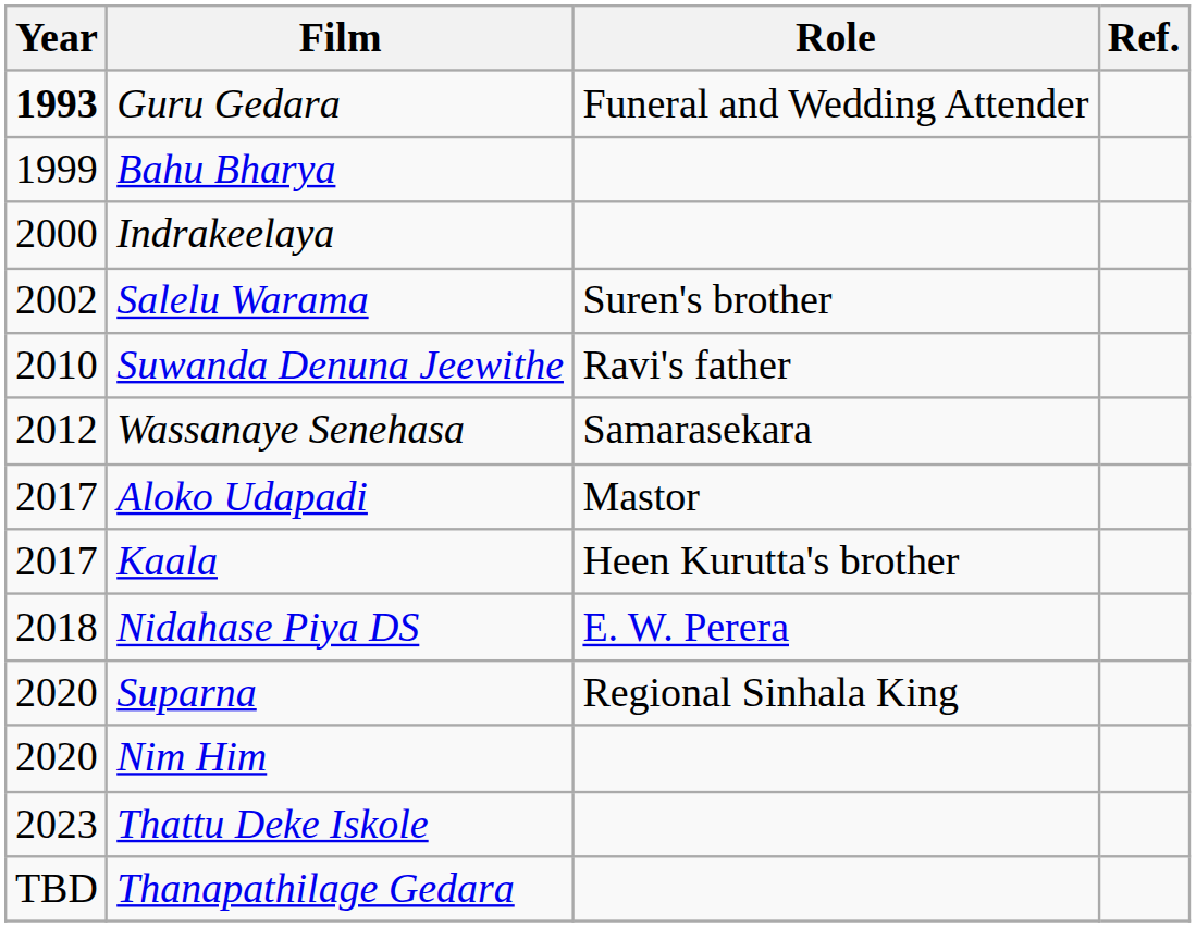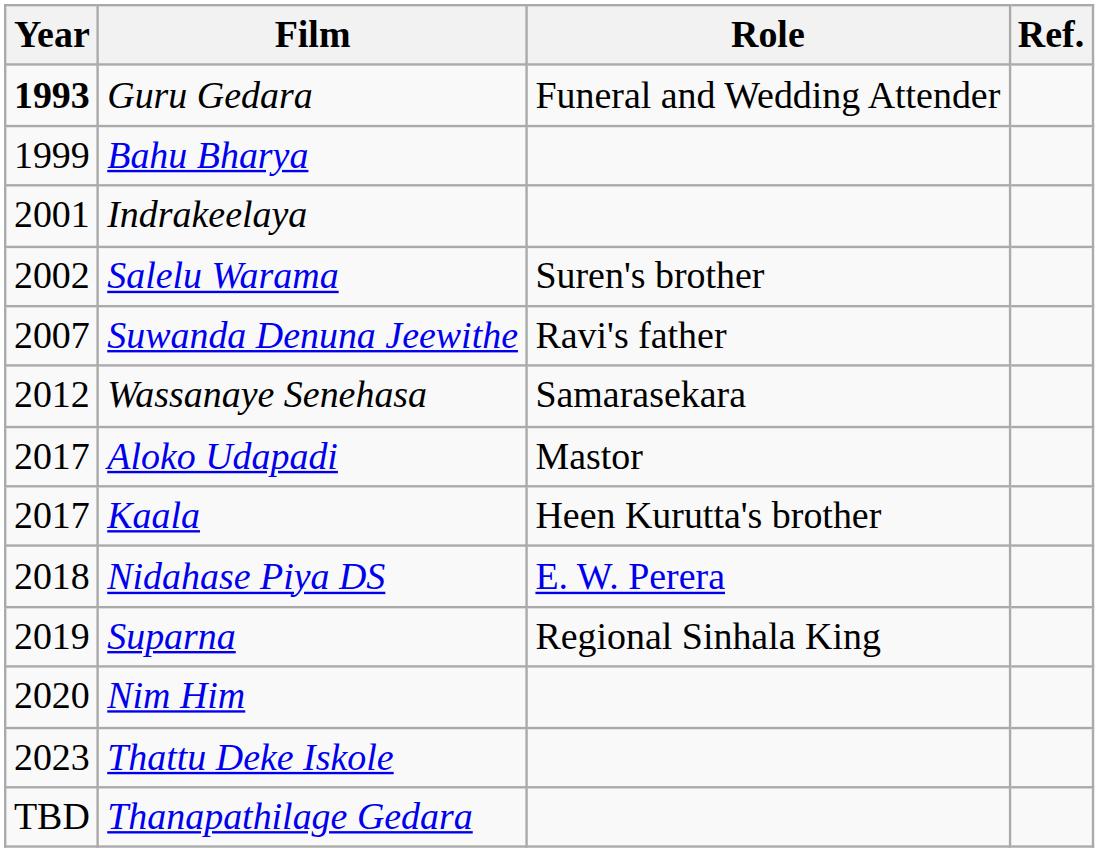 <table class="wikitable">
 <tr>
 <th>Year</th>
 <th>Film</th>
 <th>Role</th>
 <th>Ref.</th>
 </tr>
 <tr>
 <td><strong>1993</strong></td>
 <td><em>Guru Gedara</em></td>
 <td>Funeral and Wedding Attender</td>
 <td></td>
 </tr>
 <tr>
 <td>1999</td>
 <td><em><a href='#'>Bahu Bharya</a></em></td>
 <td></td>
 <td></td>
 </tr>
 <tr>
-<td>2000</td>
+<td>2001</td>
 <td><em>Indrakeelaya</em></td>
 <td></td>
 <td></td>
 </tr>
 <tr>
 <td>2002</td>
 <td><em><a href='#'>Salelu Warama</a></em></td>
 <td>Suren's brother</td>
 <td></td>
 </tr>
 <tr>
-<td>2010</td>
+<td>2007</td>
 <td><em><a href='#'>Suwanda Denuna Jeewithe</a></em></td>
 <td>Ravi's father</td>
 <td></td>
 </tr>
 <tr>
 <td>2012</td>
 <td><em>Wassanaye Senehasa</em></td>
 <td>Samarasekara</td>
 <td></td>
 </tr>
 <tr>
 <td>2017</td>
 <td><em><a href='#'>Aloko Udapadi</a></em></td>
 <td>Mastor</td>
 <td></td>
 </tr>
 <tr>
 <td>2017</td>
 <td><em><a href='#'>Kaala</a></em></td>
 <td>Heen Kurutta's brother</td>
 <td></td>
 </tr>
 <tr>
 <td>2018</td>
 <td><em><a href='#'>Nidahase Piya DS</a></em></td>
 <td><a href='#'>E. W. Perera</a></td>
 <td></td>
 </tr>
 <tr>
-<td>2020</td>
+<td>2019</td>
 <td><em><a href='#'>Suparna</a></em></td>
 <td>Regional Sinhala King</td>
 <td></td>
 </tr>
 <tr>
 <td>2020</td>
 <td><em><a href='#'>Nim Him</a></em></td>
 <td></td>
 <td></td>
 </tr>
 <tr>
 <td>2023</td>
 <td><em><a href='#'>Thattu Deke Iskole</a></em></td>
 <td></td>
 <td></td>
 </tr>
 <tr>
 <td>TBD</td>
 <td><em><a href='#'>Thanapathilage Gedara</a></em></td>
 <td></td>
 <td></td>
 </tr>
 </table>
